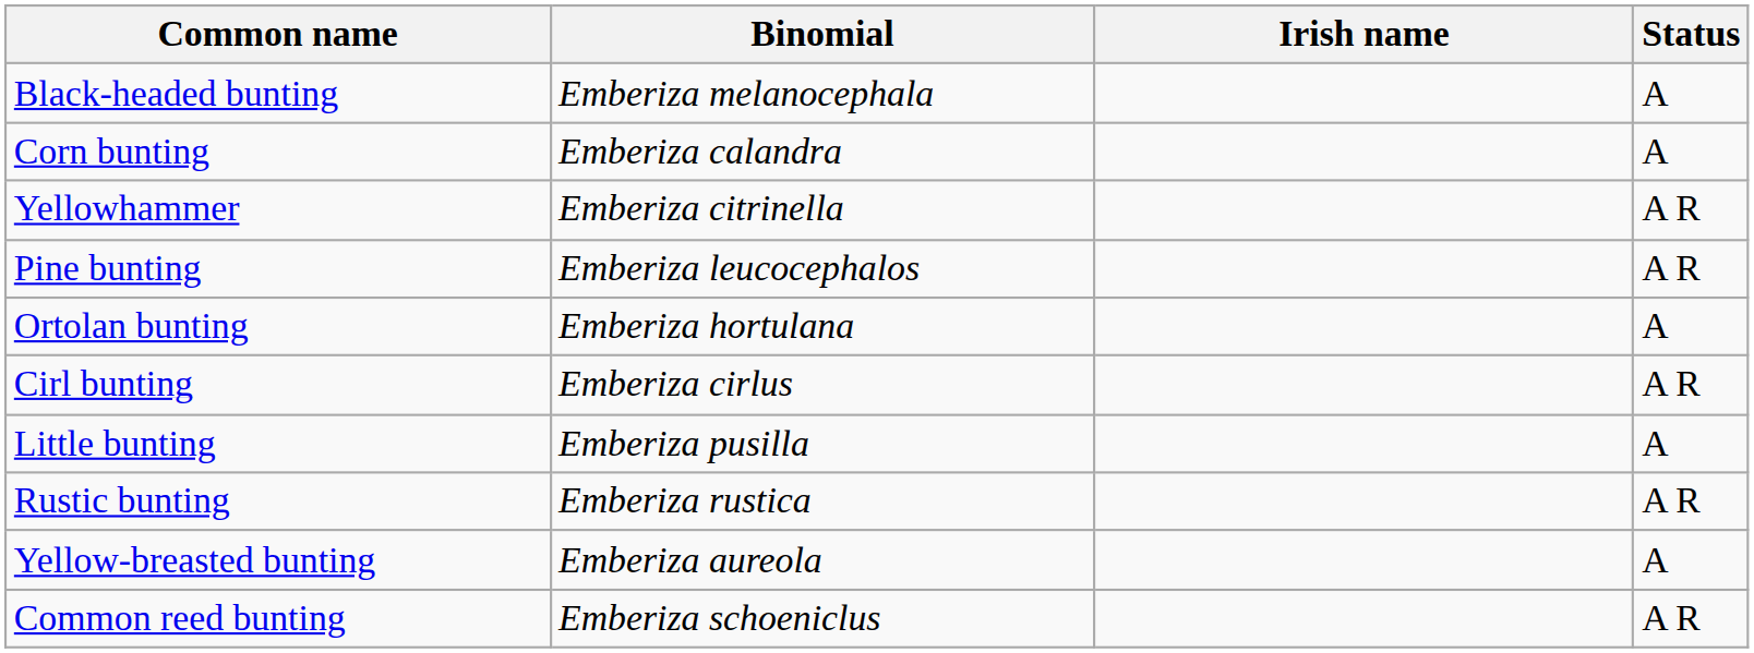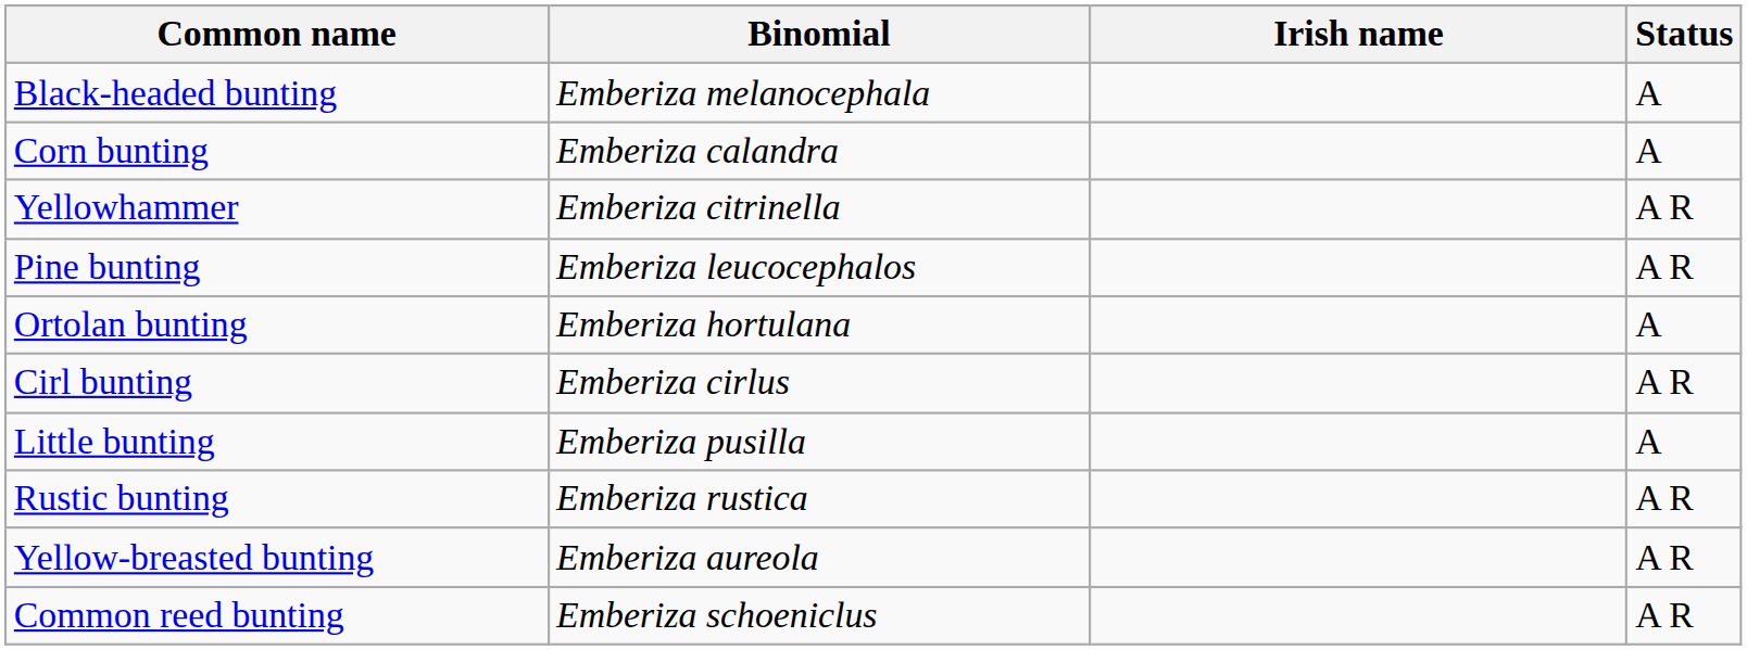 <table width=60% class="wikitable">
 <tr>
 <th width=32%>Common name</th>
 <th width=32%>Binomial</th>
 <th width=32%>Irish name</th>
 <th width=4%>Status</th>
 </tr>
 <tr>
 <td><a href='#'>Black-headed bunting</a></td>
 <td><em>Emberiza melanocephala</em></td>
 <td></td>
 <td>A</td>
 </tr>
 <tr>
 <td><a href='#'>Corn bunting</a></td>
 <td><em>Emberiza calandra</em></td>
 <td></td>
 <td>A</td>
 </tr>
 <tr>
 <td><a href='#'>Yellowhammer</a></td>
 <td><em>Emberiza citrinella</em></td>
 <td></td>
 <td>A R</td>
 </tr>
 <tr>
 <td><a href='#'>Pine bunting</a></td>
 <td><em>Emberiza leucocephalos</em></td>
 <td></td>
 <td>A R</td>
 </tr>
 <tr>
 <td><a href='#'>Ortolan bunting</a></td>
 <td><em>Emberiza hortulana</em></td>
 <td></td>
 <td>A</td>
 </tr>
 <tr>
 <td><a href='#'>Cirl bunting</a></td>
 <td><em>Emberiza cirlus</em></td>
 <td></td>
 <td>A R</td>
 </tr>
 <tr>
 <td><a href='#'>Little bunting</a></td>
 <td><em>Emberiza pusilla</em></td>
 <td></td>
 <td>A</td>
 </tr>
 <tr>
 <td><a href='#'>Rustic bunting</a></td>
 <td><em>Emberiza rustica</em></td>
 <td></td>
 <td>A R</td>
 </tr>
 <tr>
 <td><a href='#'>Yellow-breasted bunting</a></td>
 <td><em>Emberiza aureola</em></td>
 <td></td>
-<td>A</td>
+<td>A R</td>
 </tr>
 <tr>
 <td><a href='#'>Common reed bunting</a></td>
 <td><em>Emberiza schoeniclus</em></td>
 <td></td>
 <td>A R</td>
 </tr>
 </table>
